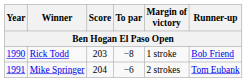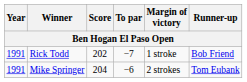 <table class="wikitable" style="font-size:95%">
 <tr>
 <th>Year</th>
 <th>Winner</th>
 <th>Score</th>
 <th>To par</th>
 <th>Margin of<br>victory</th>
 <th>Runner-up</th>
 </tr>
 <tr>
 <th colspan=6>Ben Hogan El Paso Open</th>
 </tr>
 <tr>
-<td><a href='#'>1990</a></td>
+<td><a href='#'>1991</a></td>
 <td> <a href='#'>Rick Todd</a></td>
-<td align=center>203</td>
-<td align=center>−8</td>
+<td align=center>202</td>
+<td align=center>−7</td>
 <td>1 stroke</td>
 <td> <a href='#'>Bob Friend</a></td>
 </tr>
 <tr>
 <td><a href='#'>1991</a></td>
 <td> <a href='#'>Mike Springer</a></td>
 <td align=center>204</td>
 <td align=center>−6</td>
 <td>2 strokes</td>
 <td> <a href='#'>Tom Eubank</a></td>
 </tr>
 </table>
